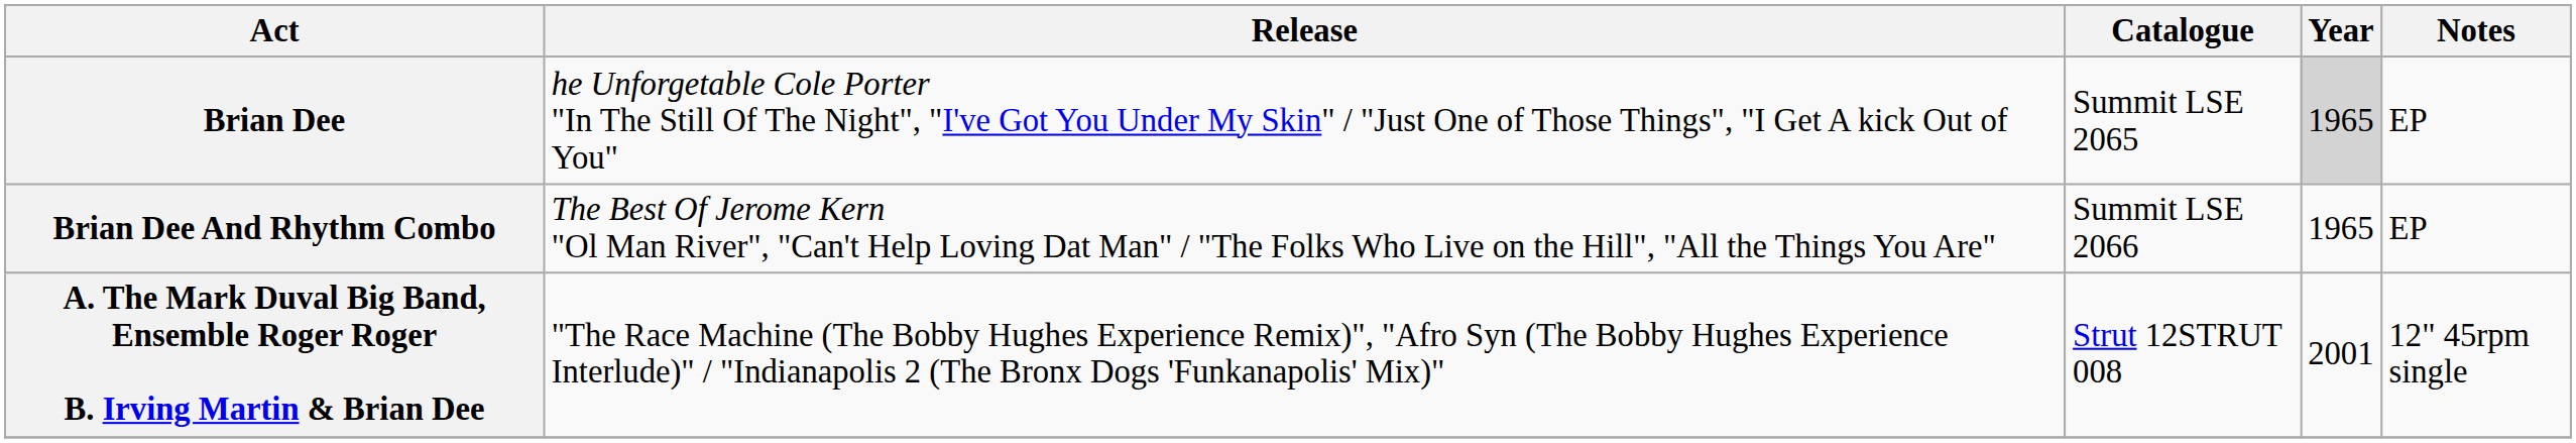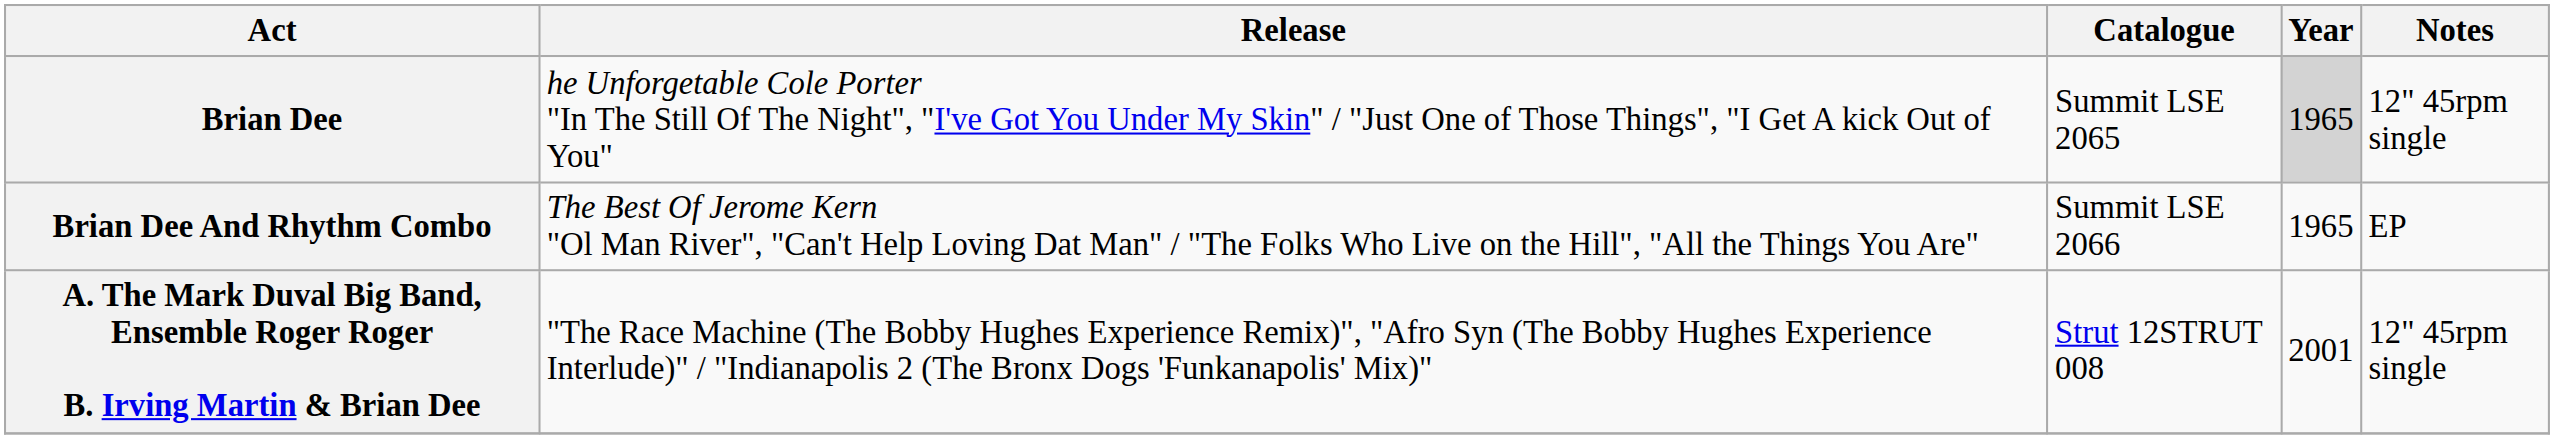 <table class="wikitable plainrowheaders sortable">
 <tr>
 <th scope="col" class="unsortable">Act</th>
 <th scope="col">Release</th>
 <th scope="col">Catalogue</th>
 <th scope="col">Year</th>
 <th scope="col" class="unsortable">Notes</th>
 </tr>
 <tr>
 <th scope="row">Brian Dee</th>
 <td><em>he Unforgetable Cole Porter</em><br> "In The Still Of The Night", "<a href='#'>I've Got You Under My Skin</a>" / "Just One of Those Things", "I Get A kick Out of You"</td>
 <td>Summit  LSE 2065</td>
 <td style="background: lightgrey;">1965</td>
-<td>EP</td>
+<td>12" 45rpm single</td>
 </tr>
 <tr>
 <th scope="row">Brian Dee And Rhythm Combo</th>
 <td><em> The Best Of Jerome Kern</em><br> "Ol Man River", "Can't Help Loving Dat Man" / "The Folks Who Live on the Hill", "All the Things You Are"</td>
 <td>Summit LSE 2066</td>
 <td>1965</td>
 <td>EP</td>
 </tr>
 <tr>
 <th scope="row">A. The Mark Duval Big Band, Ensemble Roger Roger<br><br>B.  <a href='#'>Irving Martin</a> & Brian Dee</th>
 <td>"The Race Machine (The Bobby Hughes Experience Remix)", "Afro Syn (The Bobby Hughes Experience Interlude)" / "Indianapolis 2 (The Bronx Dogs 'Funkanapolis' Mix)"</td>
 <td><a href='#'>Strut</a> 12STRUT 008</td>
 <td>2001</td>
 <td>12" 45rpm single</td>
 </tr>
 <tr>
 </tr>
 </table>
